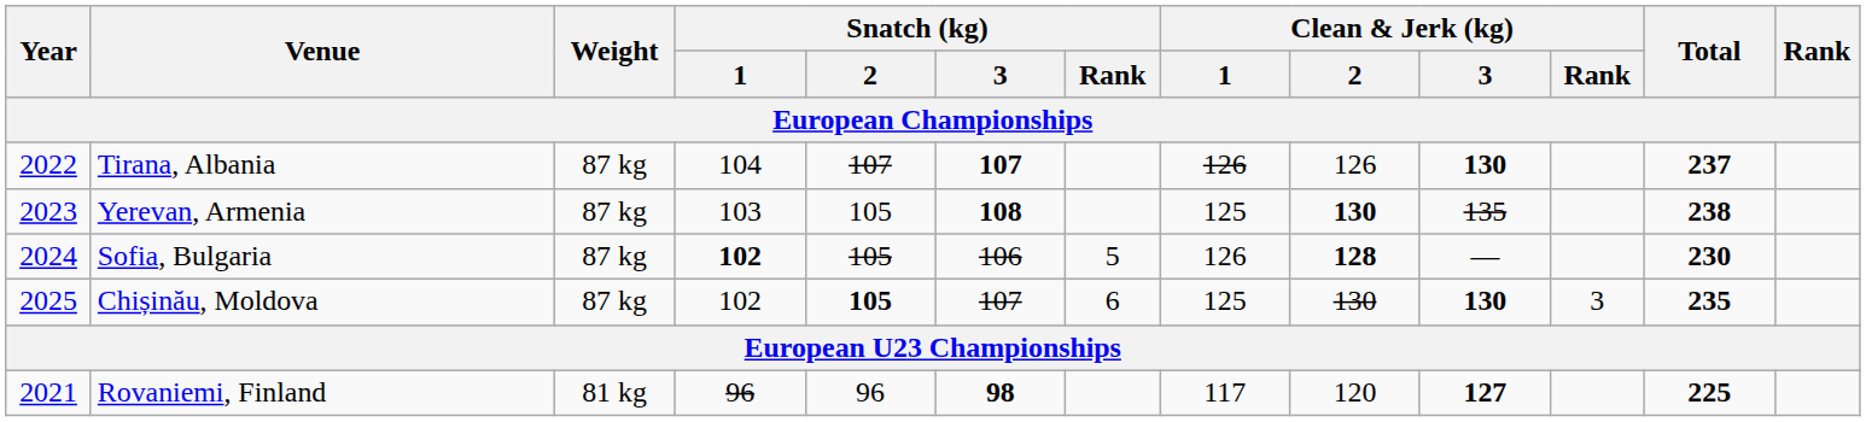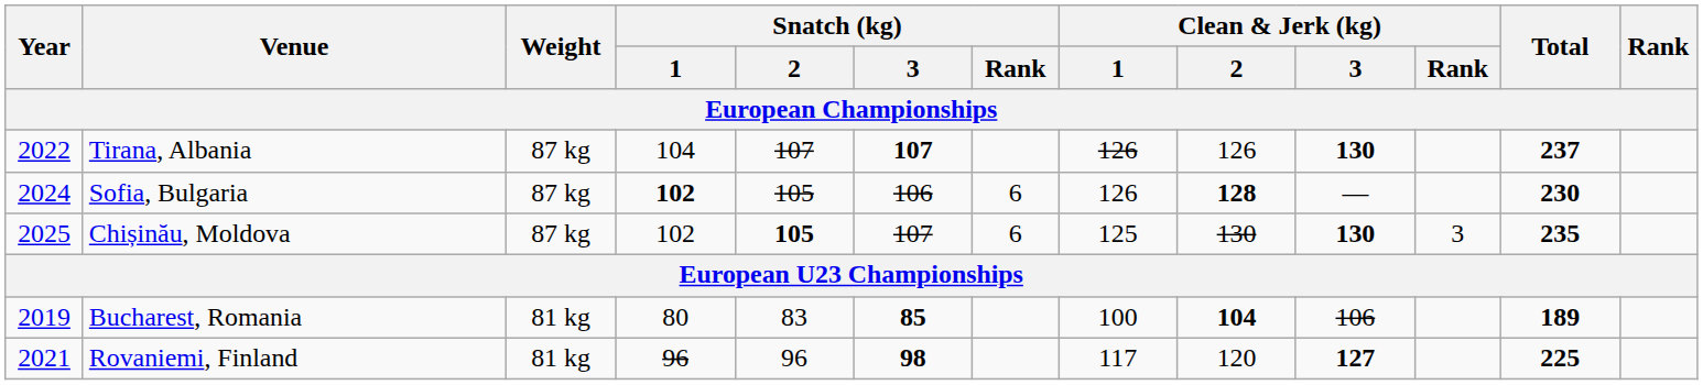 <table class = "wikitable" style="text-align:center;">
 <tr>
 <th rowspan=2 width=40>Year</th>
 <th rowspan=2 width=250>Venue</th>
 <th rowspan=2 width=60>Weight</th>
 <th colspan=4>Snatch (kg)</th>
 <th colspan=4>Clean & Jerk (kg)</th>
 <th rowspan=2 width=65>Total</th>
 <th rowspan=2 width=40>Rank</th>
 </tr>
 <tr>
 <th width=65>1</th>
 <th width=65>2</th>
 <th width=65>3</th>
 <th width=45>Rank</th>
 <th width=65>1</th>
 <th width=65>2</th>
 <th width=65>3</th>
 <th width=45>Rank</th>
 </tr>
 <tr>
 <th colspan=13><a href='#'>European Championships</a></th>
 </tr>
 <tr>
 <td><a href='#'>2022</a></td>
 <td align="left"><a href='#'>Tirana</a>, Albania</td>
 <td>87 kg</td>
 <td>104</td>
 <td><s>107</s></td>
 <td><strong>107</strong></td>
 <td></td>
 <td><s>126</s></td>
 <td>126</td>
 <td><strong>130</strong></td>
 <td></td>
 <td><strong>237</strong></td>
 <td></td>
 </tr>
 <tr>
-<td><a href='#'>2023</a></td>
-<td align=left><a href='#'>Yerevan</a>, Armenia</td>
-<td>87 kg</td>
-<td>103</td>
-<td>105</td>
-<td><strong>108</strong></td>
-<td></td>
-<td>125</td>
-<td><strong>130</strong></td>
-<td><s>135</s></td>
-<td></td>
-<td><strong>238</strong></td>
-<td></td>
-</tr>
-<tr>
 <td><a href='#'>2024</a></td>
 <td align="left"><a href='#'>Sofia</a>, Bulgaria</td>
 <td>87 kg</td>
 <td><strong>102</strong></td>
 <td><s>105</s></td>
 <td><s>106</s></td>
-<td>5</td>
+<td>6</td>
 <td>126</td>
 <td><strong>128</strong></td>
 <td>—</td>
 <td></td>
 <td><strong>230</strong></td>
 <td></td>
 </tr>
 <tr>
 <td><a href='#'>2025</a></td>
 <td align=left><a href='#'>Chișinău</a>, Moldova</td>
 <td>87 kg</td>
 <td>102</td>
 <td><strong>105</strong></td>
 <td><s>107</s></td>
 <td>6</td>
 <td>125</td>
 <td><s>130</s></td>
 <td><strong>130</strong></td>
 <td>3</td>
 <td><strong>235</strong></td>
 <td></td>
 </tr>
 <tr>
 <th colspan=13><a href='#'>European U23 Championships</a></th>
 </tr>
 <tr>
+<td><a href='#'>2019</a></td>
+<td align="left"><a href='#'>Bucharest</a>, Romania</td>
+<td>81 kg</td>
+<td>80</td>
+<td>83</td>
+<td><strong>85</strong></td>
+<td></td>
+<td>100</td>
+<td><strong>104</strong></td>
+<td><s>106</s></td>
+<td></td>
+<td><strong>189</strong></td>
+<td></td>
+</tr>
+<tr>
 <td><a href='#'>2021</a></td>
 <td align="left"><a href='#'>Rovaniemi</a>, Finland</td>
 <td>81 kg</td>
 <td><s>96</s></td>
 <td>96</td>
 <td><strong>98</strong></td>
 <td></td>
 <td>117</td>
 <td>120</td>
 <td><strong>127</strong></td>
 <td></td>
 <td><strong>225</strong></td>
 <td></td>
 </tr>
 </table>
